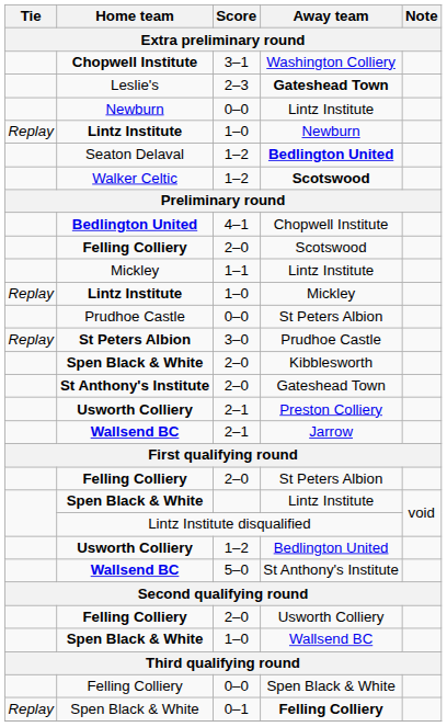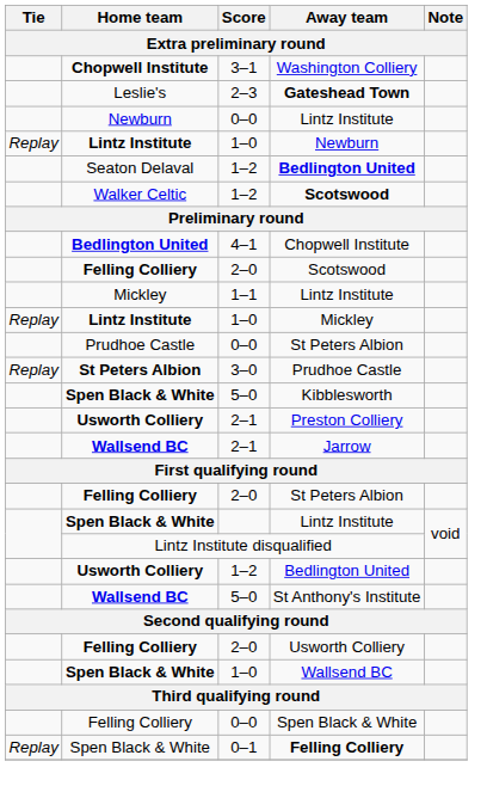 <table class="wikitable" style="text-align:center;">
 <tr>
 <th>Tie</th>
 <th>Home team</th>
 <th>Score</th>
 <th>Away team</th>
 <th>Note</th>
 </tr>
 <tr>
 <th colspan=5>Extra preliminary round</th>
 </tr>
 <tr>
 <td></td>
 <td><strong>Chopwell Institute</strong></td>
 <td>3–1</td>
 <td><a href='#'>Washington Colliery</a></td>
 <td></td>
 </tr>
 <tr>
 <td></td>
 <td>Leslie's</td>
 <td>2–3</td>
 <td><strong>Gateshead Town</strong></td>
 <td></td>
 </tr>
 <tr>
 <td></td>
 <td><a href='#'>Newburn</a></td>
 <td>0–0</td>
 <td>Lintz Institute</td>
 <td></td>
 </tr>
 <tr>
 <td><em>Replay</em></td>
 <td><strong>Lintz Institute</strong></td>
 <td>1–0</td>
 <td><a href='#'>Newburn</a></td>
 <td></td>
 </tr>
 <tr>
 <td></td>
 <td>Seaton Delaval</td>
 <td>1–2</td>
 <td><strong><a href='#'>Bedlington United</a></strong></td>
 <td></td>
 </tr>
 <tr>
 <td></td>
 <td><a href='#'>Walker Celtic</a></td>
 <td>1–2</td>
 <td><strong>Scotswood</strong></td>
 <td></td>
 </tr>
 <tr>
 <th colspan=5>Preliminary round</th>
 </tr>
 <tr>
 <td></td>
 <td><strong><a href='#'>Bedlington United</a></strong></td>
 <td>4–1</td>
 <td>Chopwell Institute</td>
 <td></td>
 </tr>
 <tr>
 <td></td>
 <td><strong>Felling Colliery</strong></td>
 <td>2–0</td>
 <td>Scotswood</td>
 <td></td>
 </tr>
 <tr>
 <td></td>
 <td>Mickley</td>
 <td>1–1</td>
 <td>Lintz Institute</td>
 <td></td>
 </tr>
 <tr>
 <td><em>Replay</em></td>
 <td><strong>Lintz Institute</strong></td>
 <td>1–0</td>
 <td>Mickley</td>
 <td></td>
 </tr>
 <tr>
 <td></td>
 <td>Prudhoe Castle</td>
 <td>0–0</td>
 <td>St Peters Albion</td>
 <td></td>
 </tr>
 <tr>
 <td><em>Replay</em></td>
 <td><strong>St Peters Albion</strong></td>
 <td>3–0</td>
 <td>Prudhoe Castle</td>
 <td></td>
 </tr>
 <tr>
 <td></td>
 <td><strong>Spen Black & White</strong></td>
-<td>2–0</td>
+<td>5–0</td>
 <td>Kibblesworth</td>
-<td></td>
-</tr>
-<tr>
-<td></td>
-<td><strong>St Anthony's Institute</strong></td>
-<td>2–0</td>
-<td>Gateshead Town</td>
 <td></td>
 </tr>
 <tr>
 <td></td>
 <td><strong>Usworth Colliery</strong></td>
 <td>2–1</td>
 <td><a href='#'>Preston Colliery</a></td>
 <td></td>
 </tr>
 <tr>
 <td></td>
 <td><strong><a href='#'>Wallsend BC</a></strong></td>
 <td>2–1</td>
 <td><a href='#'>Jarrow</a></td>
 <td></td>
 </tr>
 <tr>
 <th colspan=5>First qualifying round</th>
 </tr>
 <tr>
 <td></td>
 <td><strong>Felling Colliery</strong></td>
 <td>2–0</td>
 <td>St Peters Albion</td>
 <td></td>
 </tr>
 <tr>
 <td rowspan=2></td>
 <td><strong>Spen Black & White</strong></td>
 <td></td>
 <td>Lintz Institute</td>
 <td rowspan=2>void</td>
 </tr>
 <tr>
 <td colspan=3>Lintz Institute disqualified</td>
 </tr>
 <tr>
 <td></td>
 <td><strong>Usworth Colliery</strong></td>
 <td>1–2</td>
 <td><a href='#'>Bedlington United</a></td>
 <td></td>
 </tr>
 <tr>
 <td></td>
 <td><strong><a href='#'>Wallsend BC</a></strong></td>
 <td>5–0</td>
 <td>St Anthony's Institute</td>
 <td></td>
 </tr>
 <tr>
 <th colspan=5>Second qualifying round</th>
 </tr>
 <tr>
 <td></td>
 <td><strong>Felling Colliery</strong></td>
 <td>2–0</td>
 <td>Usworth Colliery</td>
 <td></td>
 </tr>
 <tr>
 <td></td>
 <td><strong>Spen Black & White</strong></td>
 <td>1–0</td>
 <td><a href='#'>Wallsend BC</a></td>
 <td></td>
 </tr>
 <tr>
 <th colspan=5>Third qualifying round</th>
 </tr>
 <tr>
 <td></td>
 <td>Felling Colliery</td>
 <td>0–0</td>
 <td>Spen Black & White</td>
 <td></td>
 </tr>
 <tr>
 <td><em>Replay</em></td>
 <td>Spen Black & White</td>
 <td>0–1</td>
 <td><strong>Felling Colliery</strong></td>
 <td></td>
 </tr>
 <tr>
 </tr>
 </table>
